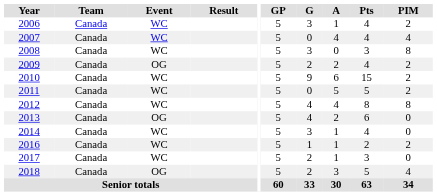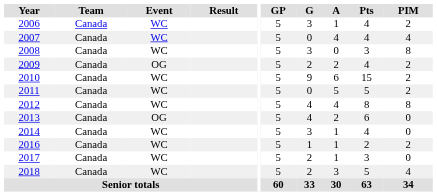 <table border="0" cellpadding="1" cellspacing="0" ID="Table3" style="text-align:center; width:40em">
 <tr ALIGN="center" bgcolor="#e0e0e0">
 <th>Year</th>
 <th>Team</th>
 <th>Event</th>
 <th>Result</th>
 <th rowspan="99" bgcolor="#ffffff"></th>
 <th>GP</th>
 <th>G</th>
 <th>A</th>
 <th>Pts</th>
 <th>PIM</th>
 </tr>
 <tr ALIGN="center">
 <td><a href='#'>2006</a></td>
 <td><a href='#'>Canada</a></td>
 <td><a href='#'>WC</a></td>
 <td></td>
 <td>5</td>
 <td>3</td>
 <td>1</td>
 <td>4</td>
 <td>2</td>
 </tr>
 <tr ALIGN="center" bgcolor="#f0f0f0">
 <td><a href='#'>2007</a></td>
 <td>Canada</td>
 <td><a href='#'>WC</a></td>
 <td></td>
 <td>5</td>
 <td>0</td>
 <td>4</td>
 <td>4</td>
 <td>4</td>
 </tr>
 <tr ALIGN="center">
 <td><a href='#'>2008</a></td>
 <td>Canada</td>
 <td>WC</td>
 <td></td>
 <td>5</td>
 <td>3</td>
 <td>0</td>
 <td>3</td>
 <td>8</td>
 </tr>
 <tr ALIGN="center" bgcolor="#f0f0f0">
 <td><a href='#'>2009</a></td>
 <td>Canada</td>
 <td>OG</td>
 <td></td>
 <td>5</td>
 <td>2</td>
 <td>2</td>
 <td>4</td>
 <td>2</td>
 </tr>
 <tr ALIGN="center">
 <td><a href='#'>2010</a></td>
 <td>Canada</td>
 <td>WC</td>
 <td></td>
 <td>5</td>
 <td>9</td>
 <td>6</td>
 <td>15</td>
 <td>2</td>
 </tr>
 <tr ALIGN="center" bgcolor="#f0f0f0">
 <td><a href='#'>2011</a></td>
 <td>Canada</td>
 <td>WC</td>
 <td></td>
 <td>5</td>
 <td>0</td>
 <td>5</td>
 <td>5</td>
 <td>2</td>
 </tr>
 <tr ALIGN="center">
 <td><a href='#'>2012</a></td>
 <td>Canada</td>
 <td>WC</td>
 <td></td>
 <td>5</td>
 <td>4</td>
 <td>4</td>
 <td>8</td>
 <td>8</td>
 </tr>
 <tr ALIGN="center" bgcolor="#f0f0f0">
 <td><a href='#'>2013</a></td>
 <td>Canada</td>
 <td>OG</td>
 <td></td>
 <td>5</td>
 <td>4</td>
 <td>2</td>
 <td>6</td>
 <td>0</td>
 </tr>
 <tr ALIGN="center">
 <td><a href='#'>2014</a></td>
 <td>Canada</td>
 <td>WC</td>
 <td></td>
 <td>5</td>
 <td>3</td>
 <td>1</td>
 <td>4</td>
 <td>0</td>
 </tr>
 <tr ALIGN="center" bgcolor="#f0f0f0">
 <td><a href='#'>2016</a></td>
 <td>Canada</td>
 <td>WC</td>
 <td></td>
 <td>5</td>
 <td>1</td>
 <td>1</td>
 <td>2</td>
 <td>2</td>
 </tr>
 <tr ALIGN="center">
 <td><a href='#'>2017</a></td>
 <td>Canada</td>
 <td>WC</td>
 <td></td>
 <td>5</td>
 <td>2</td>
 <td>1</td>
 <td>3</td>
 <td>0</td>
 </tr>
 <tr ALIGN="center" bgcolor="#f0f0f0">
 <td><a href='#'>2018</a></td>
 <td>Canada</td>
-<td>OG</td>
+<td>WC</td>
 <td></td>
 <td>5</td>
 <td>2</td>
 <td>3</td>
 <td>5</td>
 <td>4</td>
 </tr>
 <tr bgcolor="#e0e0e0">
 <th colspan="4">Senior totals</th>
 <th>60</th>
 <th>33</th>
 <th>30</th>
 <th>63</th>
 <th>34</th>
 </tr>
 </table>
